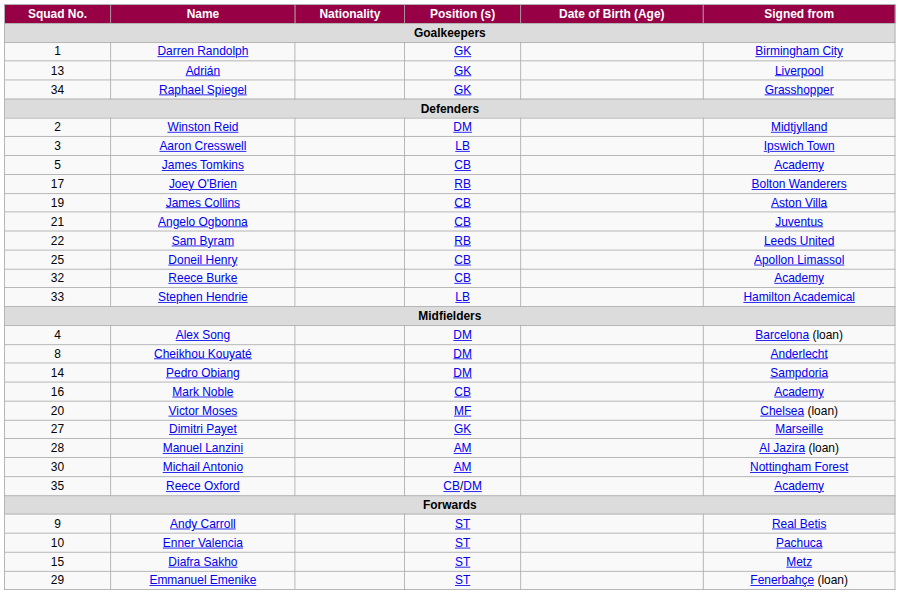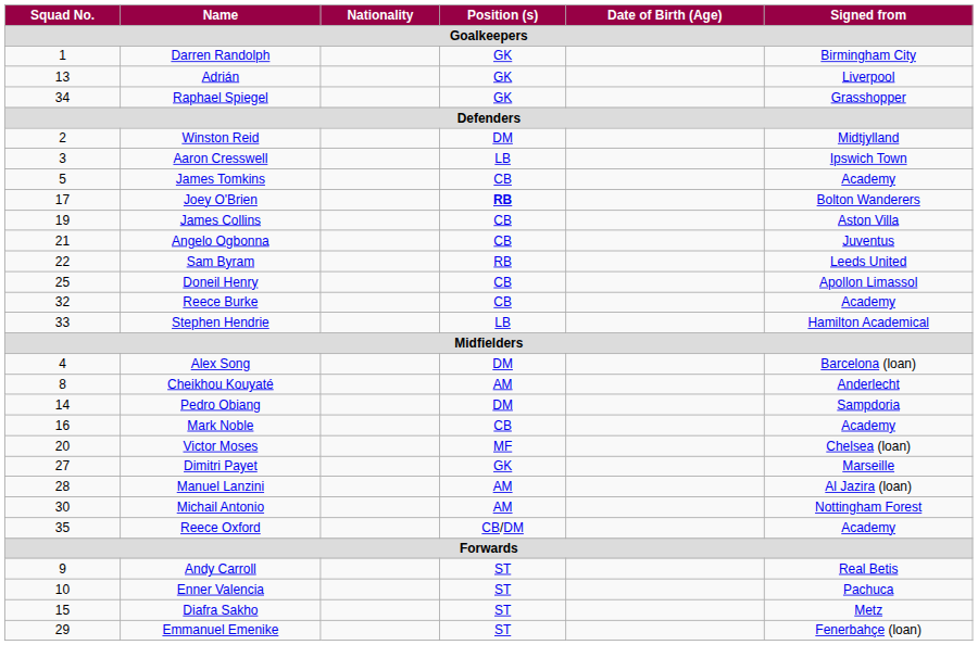 <table class="wikitable" style="text-align:center; font-size:90%; width:85%;">
 <tr>
 <th style="background:#970045; color:white; text-align:center;">Squad No.</th>
 <th style="background:#970045; color:white; text-align:center;">Name</th>
 <th style="background:#970045; color:white; text-align:center;">Nationality</th>
 <th style="background:#970045; color:white; text-align:center;">Position (s)</th>
 <th style="background:#970045; color:white; text-align:center;">Date of Birth (Age)</th>
 <th style="background:#970045; color:white; text-align:center;">Signed from</th>
 </tr>
 <tr>
 <th colspan="6" style="background:#dcdcdc; text-align:center;">Goalkeepers</th>
 </tr>
 <tr>
 <td>1</td>
 <td><a href='#'>Darren Randolph</a></td>
 <td></td>
 <td><a href='#'>GK</a></td>
 <td></td>
 <td> <a href='#'>Birmingham City</a></td>
 </tr>
 <tr>
 <td>13</td>
 <td><a href='#'>Adrián</a></td>
 <td></td>
 <td><a href='#'>GK</a></td>
 <td></td>
 <td> <a href='#'>Liverpool</a></td>
 </tr>
 <tr>
 <td>34</td>
 <td><a href='#'>Raphael Spiegel</a></td>
 <td></td>
 <td><a href='#'>GK</a></td>
 <td></td>
 <td> <a href='#'>Grasshopper</a></td>
 </tr>
 <tr>
 <th colspan="7" style="background:#dcdcdc; text-align:center;">Defenders</th>
 </tr>
 <tr>
 <td>2</td>
 <td><a href='#'>Winston Reid</a></td>
 <td></td>
 <td><a href='#'>DM</a></td>
 <td></td>
 <td> <a href='#'>Midtjylland</a></td>
 </tr>
 <tr>
 <td>3</td>
 <td><a href='#'>Aaron Cresswell</a></td>
 <td></td>
 <td><a href='#'>LB</a></td>
 <td></td>
 <td> <a href='#'>Ipswich Town</a></td>
 </tr>
 <tr>
 <td>5</td>
 <td><a href='#'>James Tomkins</a></td>
 <td></td>
 <td><a href='#'>CB</a></td>
 <td></td>
 <td><a href='#'>Academy</a></td>
 </tr>
 <tr>
 <td>17</td>
 <td><a href='#'>Joey O'Brien</a></td>
 <td></td>
-<td><a href='#'>RB</a></td>
+<td><strong><a href='#'>RB</a></strong></td>
 <td></td>
 <td> <a href='#'>Bolton Wanderers</a></td>
 </tr>
 <tr>
 <td>19</td>
 <td><a href='#'>James Collins</a></td>
 <td></td>
 <td><a href='#'>CB</a></td>
 <td></td>
 <td> <a href='#'>Aston Villa</a></td>
 </tr>
 <tr>
 <td>21</td>
 <td><a href='#'>Angelo Ogbonna</a></td>
 <td></td>
 <td><a href='#'>CB</a></td>
 <td></td>
 <td> <a href='#'>Juventus</a></td>
 </tr>
 <tr>
 <td>22</td>
 <td><a href='#'>Sam Byram</a></td>
 <td></td>
 <td><a href='#'>RB</a></td>
 <td></td>
 <td> <a href='#'>Leeds United</a></td>
 </tr>
 <tr>
 <td>25</td>
 <td><a href='#'>Doneil Henry</a></td>
 <td></td>
 <td><a href='#'>CB</a></td>
 <td></td>
 <td> <a href='#'>Apollon Limassol</a></td>
 </tr>
 <tr>
 <td>32</td>
 <td><a href='#'>Reece Burke</a></td>
 <td></td>
 <td><a href='#'>CB</a></td>
 <td></td>
 <td><a href='#'>Academy</a></td>
 </tr>
 <tr>
 <td>33</td>
 <td><a href='#'>Stephen Hendrie</a></td>
 <td></td>
 <td><a href='#'>LB</a></td>
 <td></td>
 <td> <a href='#'>Hamilton Academical</a></td>
 </tr>
 <tr>
 <th colspan="8" style="background:#dcdcdc; text-align:center;">Midfielders</th>
 </tr>
 <tr>
 <td>4</td>
 <td><a href='#'>Alex Song</a></td>
 <td></td>
 <td><a href='#'>DM</a></td>
 <td></td>
 <td> <a href='#'>Barcelona</a> (loan)</td>
 </tr>
 <tr>
 <td>8</td>
 <td><a href='#'>Cheikhou Kouyaté</a></td>
 <td></td>
-<td><a href='#'>DM</a></td>
+<td><a href='#'>AM</a></td>
 <td></td>
 <td> <a href='#'>Anderlecht</a></td>
 </tr>
 <tr>
 <td>14</td>
 <td><a href='#'>Pedro Obiang</a></td>
 <td></td>
 <td><a href='#'>DM</a></td>
 <td></td>
 <td> <a href='#'>Sampdoria</a></td>
 </tr>
 <tr>
 <td>16</td>
 <td><a href='#'>Mark Noble</a></td>
 <td></td>
 <td><a href='#'>CB</a></td>
 <td></td>
 <td><a href='#'>Academy</a></td>
 </tr>
 <tr>
 <td>20</td>
 <td><a href='#'>Victor Moses</a></td>
 <td></td>
 <td><a href='#'>MF</a></td>
 <td></td>
 <td> <a href='#'>Chelsea</a> (loan)</td>
 </tr>
 <tr>
 <td>27</td>
 <td><a href='#'>Dimitri Payet</a></td>
 <td></td>
 <td><a href='#'>GK</a></td>
 <td></td>
 <td> <a href='#'>Marseille</a></td>
 </tr>
 <tr>
 <td>28</td>
 <td><a href='#'>Manuel Lanzini</a></td>
 <td></td>
 <td><a href='#'>AM</a></td>
 <td></td>
 <td> <a href='#'>Al Jazira</a> (loan)</td>
 </tr>
 <tr>
 <td>30</td>
 <td><a href='#'>Michail Antonio</a></td>
 <td></td>
 <td><a href='#'>AM</a></td>
 <td></td>
 <td> <a href='#'>Nottingham Forest</a></td>
 </tr>
 <tr>
 <td>35</td>
 <td><a href='#'>Reece Oxford</a></td>
 <td></td>
 <td><a href='#'>CB</a>/<a href='#'>DM</a></td>
 <td></td>
 <td><a href='#'>Academy</a></td>
 </tr>
 <tr>
 <th colspan="6" style="background:#dcdcdc; text-align:center;">Forwards</th>
 </tr>
 <tr>
 <td>9</td>
 <td><a href='#'>Andy Carroll</a></td>
 <td></td>
 <td><a href='#'>ST</a></td>
 <td></td>
 <td> <a href='#'>Real Betis</a></td>
 </tr>
 <tr>
 <td>10</td>
 <td><a href='#'>Enner Valencia</a></td>
 <td></td>
 <td><a href='#'>ST</a></td>
 <td></td>
 <td> <a href='#'>Pachuca</a></td>
 </tr>
 <tr>
 <td>15</td>
 <td><a href='#'>Diafra Sakho</a></td>
 <td></td>
 <td><a href='#'>ST</a></td>
 <td></td>
 <td> <a href='#'>Metz</a></td>
 </tr>
 <tr>
 <td>29</td>
 <td><a href='#'>Emmanuel Emenike</a></td>
 <td></td>
 <td><a href='#'>ST</a></td>
 <td></td>
 <td> <a href='#'>Fenerbahçe</a> (loan)</td>
 </tr>
 </table>
